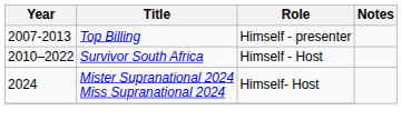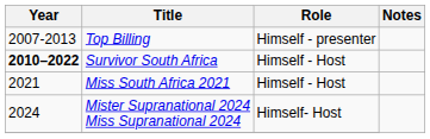 <table class="wikitable sortable">
 <tr>
 <th>Year</th>
 <th>Title</th>
 <th>Role</th>
 <th>Notes</th>
 </tr>
 <tr>
 <td>2007-2013</td>
 <td><em><a href='#'>Top Billing</a></em></td>
 <td>Himself - presenter</td>
 <td></td>
 </tr>
 <tr>
-<td>2010–2022</td>
+<td><strong>2010–2022</strong></td>
 <td><em><a href='#'>Survivor South Africa</a></em></td>
+<td>Himself - Host</td>
+<td></td>
+</tr>
+<tr>
+<td>2021</td>
+<td><em><a href='#'>Miss South Africa 2021</a></em></td>
 <td>Himself - Host</td>
 <td></td>
 </tr>
 <tr>
 <td>2024</td>
 <td><em><a href='#'>Mister Supranational 2024</a></em><br><em><a href='#'>Miss Supranational 2024</a></em></td>
 <td>Himself- Host</td>
 </tr>
 <tr>
 </tr>
 </table>
